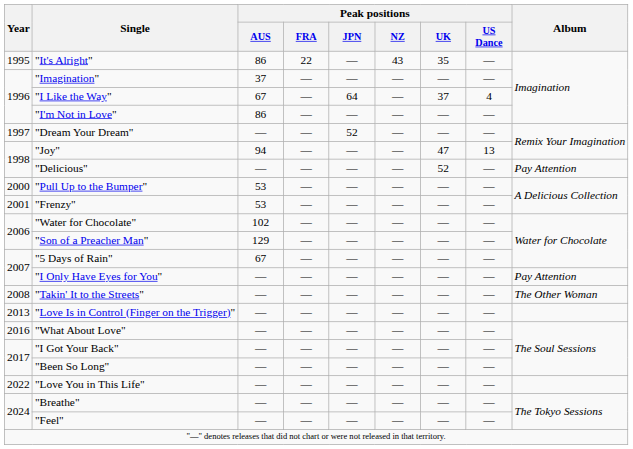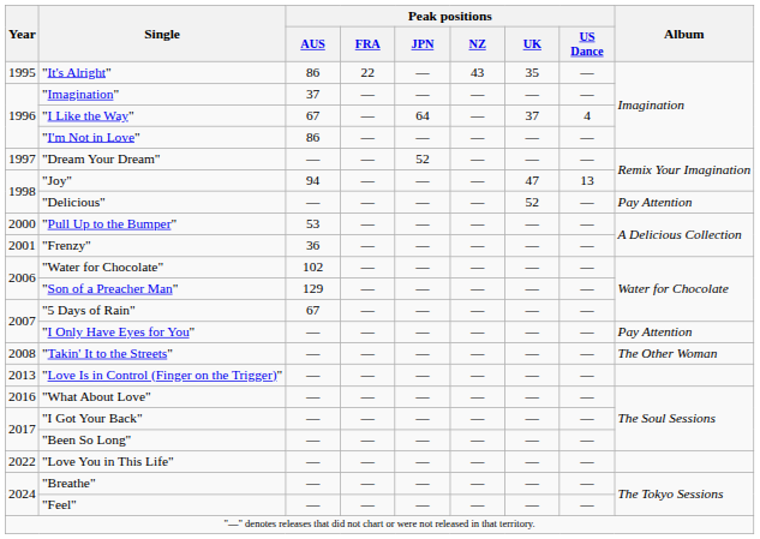 <table class="wikitable">
 <tr>
 <th rowspan="2">Year</th>
 <th rowspan="2">Single</th>
 <th colspan="6">Peak positions</th>
 <th rowspan="2">Album</th>
 </tr>
 <tr>
 <th style="width:4em;font-size:90%"><a href='#'>AUS</a><br></th>
 <th style="width:4em;font-size:90%"><a href='#'>FRA</a><br></th>
 <th style="width:4em;font-size:90%"><a href='#'>JPN</a></th>
 <th style="width:4em;font-size:90%"><a href='#'>NZ</a><br></th>
 <th style="width:4em;font-size:90%"><a href='#'>UK</a><br></th>
 <th style="width:4em;font-size:90%"><a href='#'>US Dance</a><br></th>
 </tr>
 <tr>
 <td>1995</td>
 <td>"<a href='#'>It's Alright</a>"</td>
 <td style="text-align:center;">86</td>
 <td style="text-align:center;">22</td>
 <td style="text-align:center;">—</td>
 <td style="text-align:center;">43</td>
 <td style="text-align:center;">35</td>
 <td style="text-align:center;">—</td>
 <td rowspan="4"><em>Imagination</em></td>
 </tr>
 <tr>
 <td rowspan="3">1996</td>
 <td>"<a href='#'>Imagination</a>"</td>
 <td style="text-align:center;">37</td>
 <td style="text-align:center;">—</td>
 <td style="text-align:center;">—</td>
 <td style="text-align:center;">—</td>
 <td style="text-align:center;">—</td>
 <td style="text-align:center;">—</td>
 </tr>
 <tr>
 <td>"<a href='#'>I Like the Way</a>"</td>
 <td style="text-align:center;">67</td>
 <td style="text-align:center;">—</td>
 <td style="text-align:center;">64</td>
 <td style="text-align:center;">—</td>
 <td style="text-align:center;">37</td>
 <td style="text-align:center;">4</td>
 </tr>
 <tr>
 <td>"<a href='#'>I'm Not in Love</a>"</td>
 <td style="text-align:center;">86</td>
 <td style="text-align:center;">—</td>
 <td style="text-align:center;">—</td>
 <td style="text-align:center;">—</td>
 <td style="text-align:center;">—</td>
 <td style="text-align:center;">—</td>
 </tr>
 <tr>
 <td>1997</td>
 <td>"Dream Your Dream"</td>
 <td style="text-align:center;">—</td>
 <td style="text-align:center;">—</td>
 <td style="text-align:center;">52</td>
 <td style="text-align:center;">—</td>
 <td style="text-align:center;">—</td>
 <td style="text-align:center;">—</td>
 <td style="text-align:center;" rowspan="2"><em>Remix Your Imagination</em></td>
 </tr>
 <tr>
 <td style="text-align:center;" rowspan="2">1998</td>
 <td>"Joy"</td>
 <td style="text-align:center;">94</td>
 <td style="text-align:center;">—</td>
 <td style="text-align:center;">—</td>
 <td style="text-align:center;">—</td>
 <td style="text-align:center;">47</td>
 <td style="text-align:center;">13</td>
 </tr>
 <tr>
 <td>"Delicious"<br></td>
 <td style="text-align:center;">—</td>
 <td style="text-align:center;">—</td>
 <td style="text-align:center;">—</td>
 <td style="text-align:center;">—</td>
 <td style="text-align:center;">52</td>
 <td style="text-align:center;">—</td>
 <td><em>Pay Attention</em></td>
 </tr>
 <tr>
 <td style="text-align:center;">2000</td>
 <td>"<a href='#'>Pull Up to the Bumper</a>"</td>
 <td style="text-align:center;">53</td>
 <td style="text-align:center;">—</td>
 <td style="text-align:center;">—</td>
 <td style="text-align:center;">—</td>
 <td style="text-align:center;">—</td>
 <td style="text-align:center;">—</td>
 <td rowspan="2"><em>A Delicious Collection</em></td>
 </tr>
 <tr>
 <td style="text-align:center;">2001</td>
 <td>"Frenzy"</td>
-<td style="text-align:center;">53</td>
+<td style="text-align:center;">36</td>
 <td style="text-align:center;">—</td>
 <td style="text-align:center;">—</td>
 <td style="text-align:center;">—</td>
 <td style="text-align:center;">—</td>
 <td style="text-align:center;">—</td>
 </tr>
 <tr>
 <td style="text-align:center;" rowspan="2">2006</td>
 <td>"Water for Chocolate"</td>
 <td style="text-align:center;">102</td>
 <td style="text-align:center;">—</td>
 <td style="text-align:center;">—</td>
 <td style="text-align:center;">—</td>
 <td style="text-align:center;">—</td>
 <td style="text-align:center;">—</td>
 <td rowspan="3"><em>Water for Chocolate</em></td>
 </tr>
 <tr>
 <td>"<a href='#'>Son of a Preacher Man</a>"</td>
 <td style="text-align:center;">129</td>
 <td style="text-align:center;">—</td>
 <td style="text-align:center;">—</td>
 <td style="text-align:center;">—</td>
 <td style="text-align:center;">—</td>
 <td style="text-align:center;">—</td>
 </tr>
 <tr>
 <td style="text-align:center;" rowspan="2">2007</td>
 <td>"5 Days of Rain"<br></td>
 <td style="text-align:center;">67</td>
 <td style="text-align:center;">—</td>
 <td style="text-align:center;">—</td>
 <td style="text-align:center;">—</td>
 <td style="text-align:center;">—</td>
 <td style="text-align:center;">—</td>
 </tr>
 <tr>
 <td>"<a href='#'>I Only Have Eyes for You</a>"<br></td>
 <td style="text-align:center;">—</td>
 <td style="text-align:center;">—</td>
 <td style="text-align:center;">—</td>
 <td style="text-align:center;">—</td>
 <td style="text-align:center;">—</td>
 <td style="text-align:center;">—</td>
 <td><em>Pay Attention</em></td>
 </tr>
 <tr>
 <td style="text-align:center;">2008</td>
 <td>"<a href='#'>Takin' It to the Streets</a>"<br></td>
 <td style="text-align:center;">—</td>
 <td style="text-align:center;">—</td>
 <td style="text-align:center;">—</td>
 <td style="text-align:center;">—</td>
 <td style="text-align:center;">—</td>
 <td style="text-align:center;">—</td>
 <td><em>The Other Woman</em></td>
 </tr>
 <tr>
 <td style="text-align:center;">2013</td>
 <td>"<a href='#'>Love Is in Control (Finger on the Trigger)</a>"<br></td>
 <td style="text-align:center;">—</td>
 <td style="text-align:center;">—</td>
 <td style="text-align:center;">—</td>
 <td style="text-align:center;">—</td>
 <td style="text-align:center;">—</td>
 <td style="text-align:center;">—</td>
 <td></td>
 </tr>
 <tr>
 <td style="text-align:center;">2016</td>
 <td>"What About Love"</td>
 <td style="text-align:center;">—</td>
 <td style="text-align:center;">—</td>
 <td style="text-align:center;">—</td>
 <td style="text-align:center;">—</td>
 <td style="text-align:center;">—</td>
 <td style="text-align:center;">—</td>
 <td rowspan="3"><em>The Soul Sessions</em></td>
 </tr>
 <tr>
 <td style="text-align:center;" rowspan="2">2017</td>
 <td>"I Got Your Back"</td>
 <td style="text-align:center;">—</td>
 <td style="text-align:center;">—</td>
 <td style="text-align:center;">—</td>
 <td style="text-align:center;">—</td>
 <td style="text-align:center;">—</td>
 <td style="text-align:center;">—</td>
 </tr>
 <tr>
 <td>"Been So Long"</td>
 <td style="text-align:center;">—</td>
 <td style="text-align:center;">—</td>
 <td style="text-align:center;">—</td>
 <td style="text-align:center;">—</td>
 <td style="text-align:center;">—</td>
 <td style="text-align:center;">—</td>
 </tr>
 <tr>
 <td rowspan="1">2022</td>
 <td>"Love You in This Life"<br></td>
 <td style="text-align:center;">—</td>
 <td style="text-align:center;">—</td>
 <td style="text-align:center;">—</td>
 <td style="text-align:center;">—</td>
 <td style="text-align:center;">—</td>
 <td style="text-align:center;">—</td>
 <td></td>
 </tr>
 <tr>
 <td rowspan="2">2024</td>
 <td>"Breathe"<br></td>
 <td style="text-align:center;">—</td>
 <td style="text-align:center;">—</td>
 <td style="text-align:center;">—</td>
 <td style="text-align:center;">—</td>
 <td style="text-align:center;">—</td>
 <td style="text-align:center;">—</td>
 <td rowspan="2"><em>The Tokyo Sessions</em></td>
 </tr>
 <tr>
 <td>"Feel"<br></td>
 <td style="text-align:center;">—</td>
 <td style="text-align:center;">—</td>
 <td style="text-align:center;">—</td>
 <td style="text-align:center;">—</td>
 <td style="text-align:center;">—</td>
 <td style="text-align:center;">—</td>
 </tr>
 <tr>
 <td colspan="10" style="text-align:center; font-size:9pt;">"—" denotes releases that did not chart or were not released in that territory.</td>
 </tr>
 </table>
